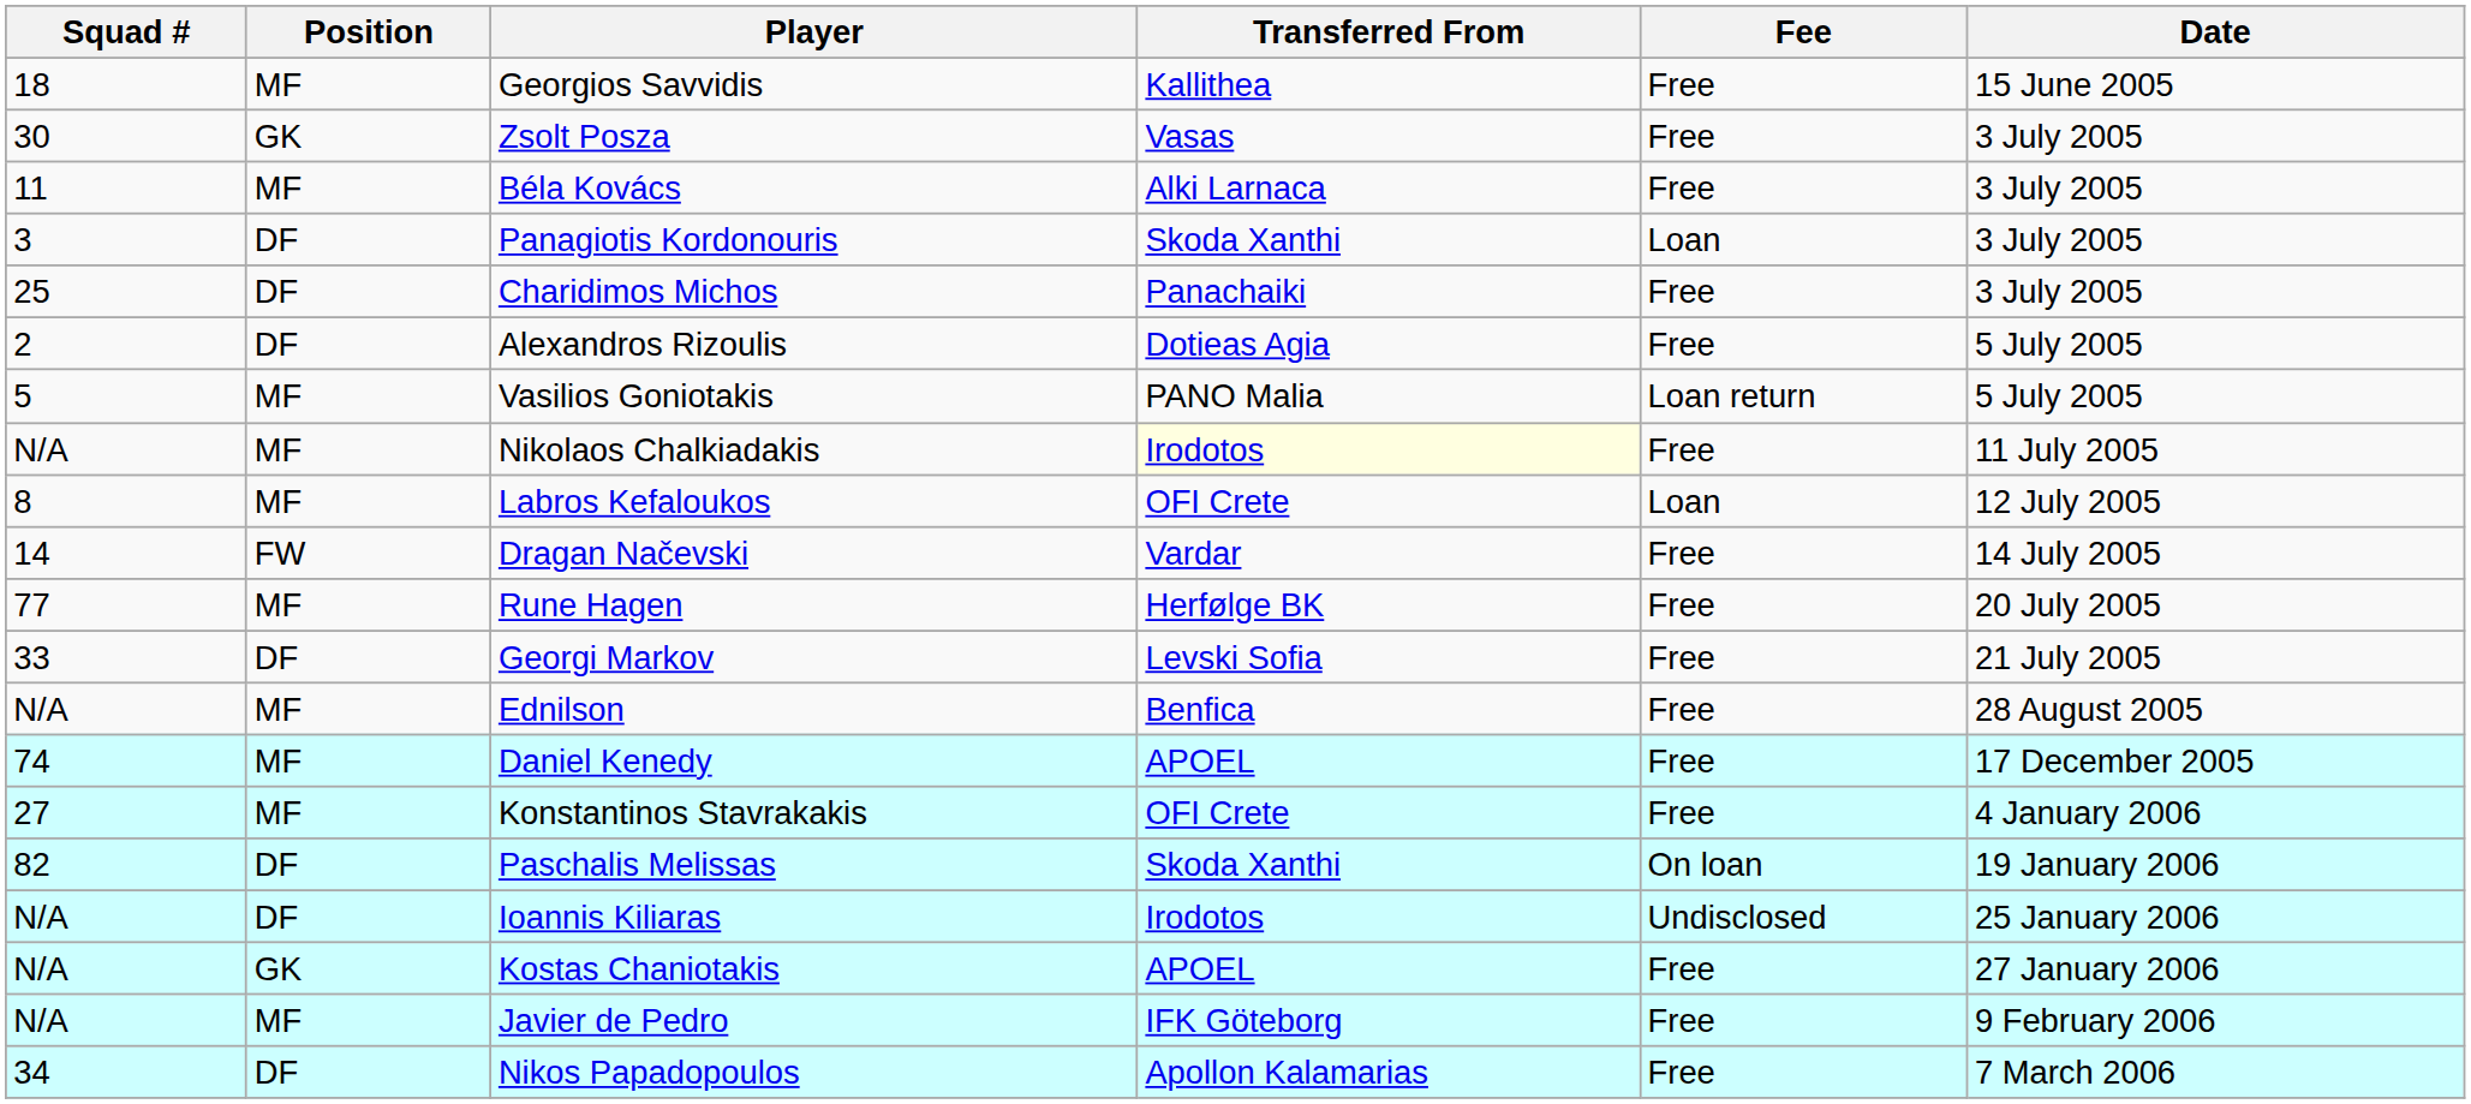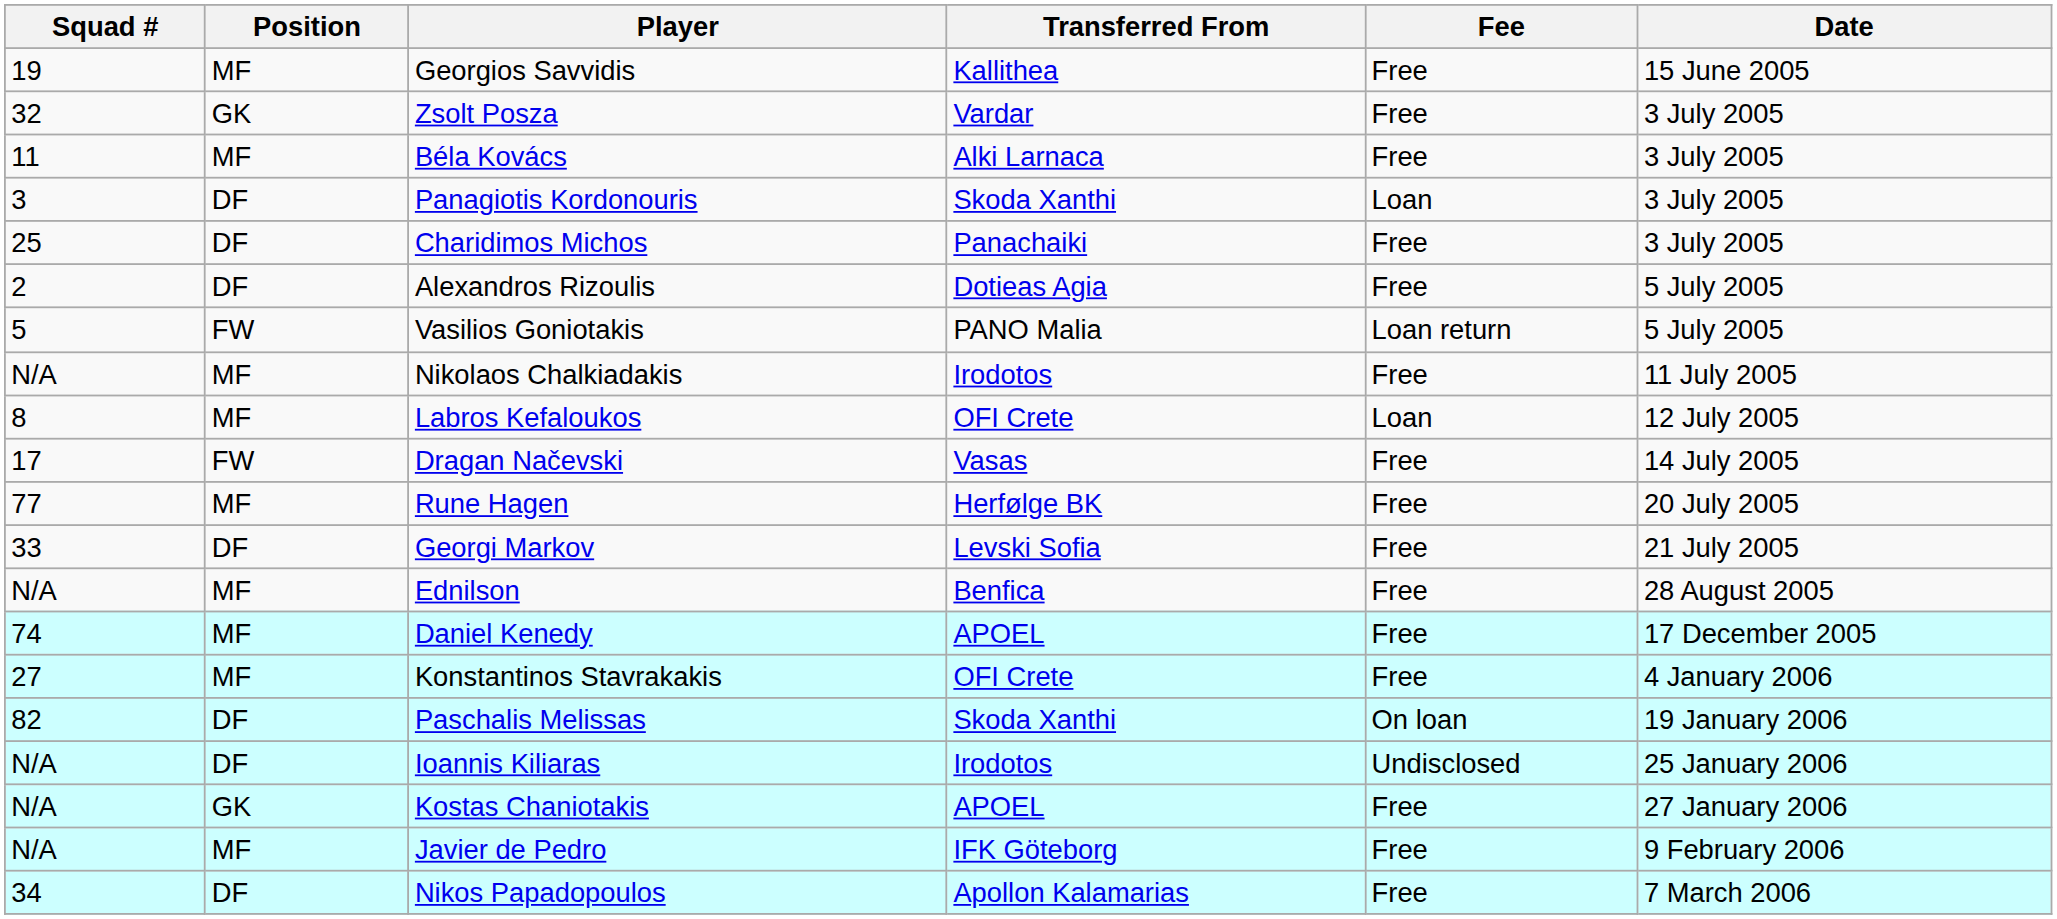 <table class="wikitable sortable" style="width:90%; text-align:center; font-size:95%; text-align:left;">
 <tr>
 <th><strong>Squad #</strong></th>
 <th><strong>Position</strong></th>
 <th><strong>Player</strong></th>
 <th><strong>Transferred From</strong></th>
 <th><strong>Fee</strong></th>
 <th><strong>Date</strong></th>
 </tr>
 <tr>
-<td>18</td>
+<td>19</td>
 <td>MF</td>
 <td> Georgios Savvidis</td>
 <td> <a href='#'>Kallithea</a></td>
 <td>Free</td>
 <td>15 June 2005</td>
 </tr>
 <tr>
-<td>30</td>
+<td>32</td>
 <td>GK</td>
 <td> <a href='#'>Zsolt Posza</a></td>
-<td> <a href='#'>Vasas</a></td>
+<td> <a href='#'>Vardar</a></td>
 <td>Free</td>
 <td>3 July 2005</td>
 </tr>
 <tr>
 <td>11</td>
 <td>MF</td>
 <td> <a href='#'>Béla Kovács</a></td>
 <td> <a href='#'>Alki Larnaca</a></td>
 <td>Free</td>
 <td>3 July 2005</td>
 </tr>
 <tr>
 <td>3</td>
 <td>DF</td>
 <td> <a href='#'>Panagiotis Kordonouris</a></td>
 <td> <a href='#'>Skoda Xanthi</a></td>
 <td>Loan</td>
 <td>3 July 2005</td>
 </tr>
 <tr>
 <td>25</td>
 <td>DF</td>
 <td> <a href='#'>Charidimos Michos</a></td>
 <td> <a href='#'>Panachaiki</a></td>
 <td>Free</td>
 <td>3 July 2005</td>
 </tr>
 <tr>
 <td>2</td>
 <td>DF</td>
 <td> Alexandros Rizoulis</td>
 <td> <a href='#'>Dotieas Agia</a></td>
 <td>Free</td>
 <td>5 July 2005</td>
 </tr>
 <tr>
 <td>5</td>
-<td>MF</td>
+<td>FW</td>
 <td> Vasilios Goniotakis</td>
 <td> PANO Malia</td>
 <td>Loan return</td>
 <td>5 July 2005</td>
 </tr>
 <tr>
 <td>N/A</td>
 <td>MF</td>
 <td> Nikolaos Chalkiadakis</td>
-<td style="background: lightyellow;"> <a href='#'>Irodotos</a></td>
+<td> <a href='#'>Irodotos</a></td>
 <td>Free</td>
 <td>11 July 2005</td>
 </tr>
 <tr>
 <td>8</td>
 <td>MF</td>
 <td> <a href='#'>Labros Kefaloukos</a></td>
 <td> <a href='#'>OFI Crete</a></td>
 <td>Loan</td>
 <td>12 July 2005</td>
 </tr>
 <tr>
-<td>14</td>
+<td>17</td>
 <td>FW</td>
 <td> <a href='#'>Dragan Načevski</a></td>
-<td> <a href='#'>Vardar</a></td>
+<td> <a href='#'>Vasas</a></td>
 <td>Free</td>
 <td>14 July 2005</td>
 </tr>
 <tr>
 <td>77</td>
 <td>MF</td>
 <td> <a href='#'>Rune Hagen</a></td>
 <td> <a href='#'>Herfølge BK</a></td>
 <td>Free</td>
 <td>20 July 2005</td>
 </tr>
 <tr>
 <td>33</td>
 <td>DF</td>
 <td> <a href='#'>Georgi Markov</a></td>
 <td> <a href='#'>Levski Sofia</a></td>
 <td>Free</td>
 <td>21 July 2005</td>
 </tr>
 <tr>
 <td>N/A</td>
 <td>MF</td>
 <td>  <a href='#'>Ednilson</a></td>
 <td> <a href='#'>Benfica</a></td>
 <td>Free</td>
 <td>28 August 2005</td>
 </tr>
 <tr>
 <th style="background:#CCFFFF; text-align:left; font-weight: normal;">74</th>
 <th style="background:#CCFFFF; text-align:left; font-weight: normal;">MF</th>
 <th style="background:#CCFFFF; text-align:left; font-weight: normal;">  <a href='#'>Daniel Kenedy</a></th>
 <th style="background:#CCFFFF; text-align:left; font-weight: normal;"> <a href='#'>APOEL</a></th>
 <th style="background:#CCFFFF; text-align:left; font-weight: normal;">Free</th>
 <th style="background:#CCFFFF; text-align:left; font-weight: normal;">17 December 2005</th>
 </tr>
 <tr>
 <th style="background:#CCFFFF; text-align:left; font-weight: normal;">27</th>
 <th style="background:#CCFFFF; text-align:left; font-weight: normal;">MF</th>
 <th style="background:#CCFFFF; text-align:left; font-weight: normal;"> Konstantinos Stavrakakis</th>
 <th style="background:#CCFFFF; text-align:left; font-weight: normal;"> <a href='#'>OFI Crete</a></th>
 <th style="background:#CCFFFF; text-align:left; font-weight: normal;">Free</th>
 <th style="background:#CCFFFF; text-align:left; font-weight: normal;">4 January 2006</th>
 </tr>
 <tr>
 <th style="background:#CCFFFF; text-align:left; font-weight: normal;">82</th>
 <th style="background:#CCFFFF; text-align:left; font-weight: normal;">DF</th>
 <th style="background:#CCFFFF; text-align:left; font-weight: normal;"> <a href='#'>Paschalis Melissas</a></th>
 <th style="background:#CCFFFF; text-align:left; font-weight: normal;"> <a href='#'>Skoda Xanthi</a></th>
 <th style="background:#CCFFFF; text-align:left; font-weight: normal;">On loan</th>
 <th style="background:#CCFFFF; text-align:left; font-weight: normal;">19 January 2006</th>
 </tr>
 <tr>
 <th style="background:#CCFFFF; text-align:left; font-weight: normal;">N/A</th>
 <th style="background:#CCFFFF; text-align:left; font-weight: normal;">DF</th>
 <th style="background:#CCFFFF; text-align:left; font-weight: normal;"> <a href='#'>Ioannis Kiliaras</a></th>
 <th style="background:#CCFFFF; text-align:left; font-weight: normal;"> <a href='#'>Irodotos</a></th>
 <th style="background:#CCFFFF; text-align:left; font-weight: normal;">Undisclosed</th>
 <th style="background:#CCFFFF; text-align:left; font-weight: normal;">25 January 2006</th>
 </tr>
 <tr>
 <th style="background:#CCFFFF; text-align:left; font-weight: normal;">N/A</th>
 <th style="background:#CCFFFF; text-align:left; font-weight: normal;">GK</th>
 <th style="background:#CCFFFF; text-align:left; font-weight: normal;"> <a href='#'>Kostas Chaniotakis</a></th>
 <th style="background:#CCFFFF; text-align:left; font-weight: normal;"> <a href='#'>APOEL</a></th>
 <th style="background:#CCFFFF; text-align:left; font-weight: normal;">Free</th>
 <th style="background:#CCFFFF; text-align:left; font-weight: normal;">27 January 2006</th>
 </tr>
 <tr>
 <th style="background:#CCFFFF; text-align:left; font-weight: normal;">N/A</th>
 <th style="background:#CCFFFF; text-align:left; font-weight: normal;">MF</th>
 <th style="background:#CCFFFF; text-align:left; font-weight: normal;"> <a href='#'>Javier de Pedro</a></th>
 <th style="background:#CCFFFF; text-align:left; font-weight: normal;"> <a href='#'>IFK Göteborg</a></th>
 <th style="background:#CCFFFF; text-align:left; font-weight: normal;">Free</th>
 <th style="background:#CCFFFF; text-align:left; font-weight: normal;">9 February 2006</th>
 </tr>
 <tr>
 <th style="background:#CCFFFF; text-align:left; font-weight: normal;">34</th>
 <th style="background:#CCFFFF; text-align:left; font-weight: normal;">DF</th>
 <th style="background:#CCFFFF; text-align:left; font-weight: normal;"> <a href='#'>Nikos Papadopoulos</a></th>
 <th style="background:#CCFFFF; text-align:left; font-weight: normal;"> <a href='#'>Apollon Kalamarias</a></th>
 <th style="background:#CCFFFF; text-align:left; font-weight: normal;">Free</th>
 <th style="background:#CCFFFF; text-align:left; font-weight: normal;">7 March 2006</th>
 </tr>
 </table>
